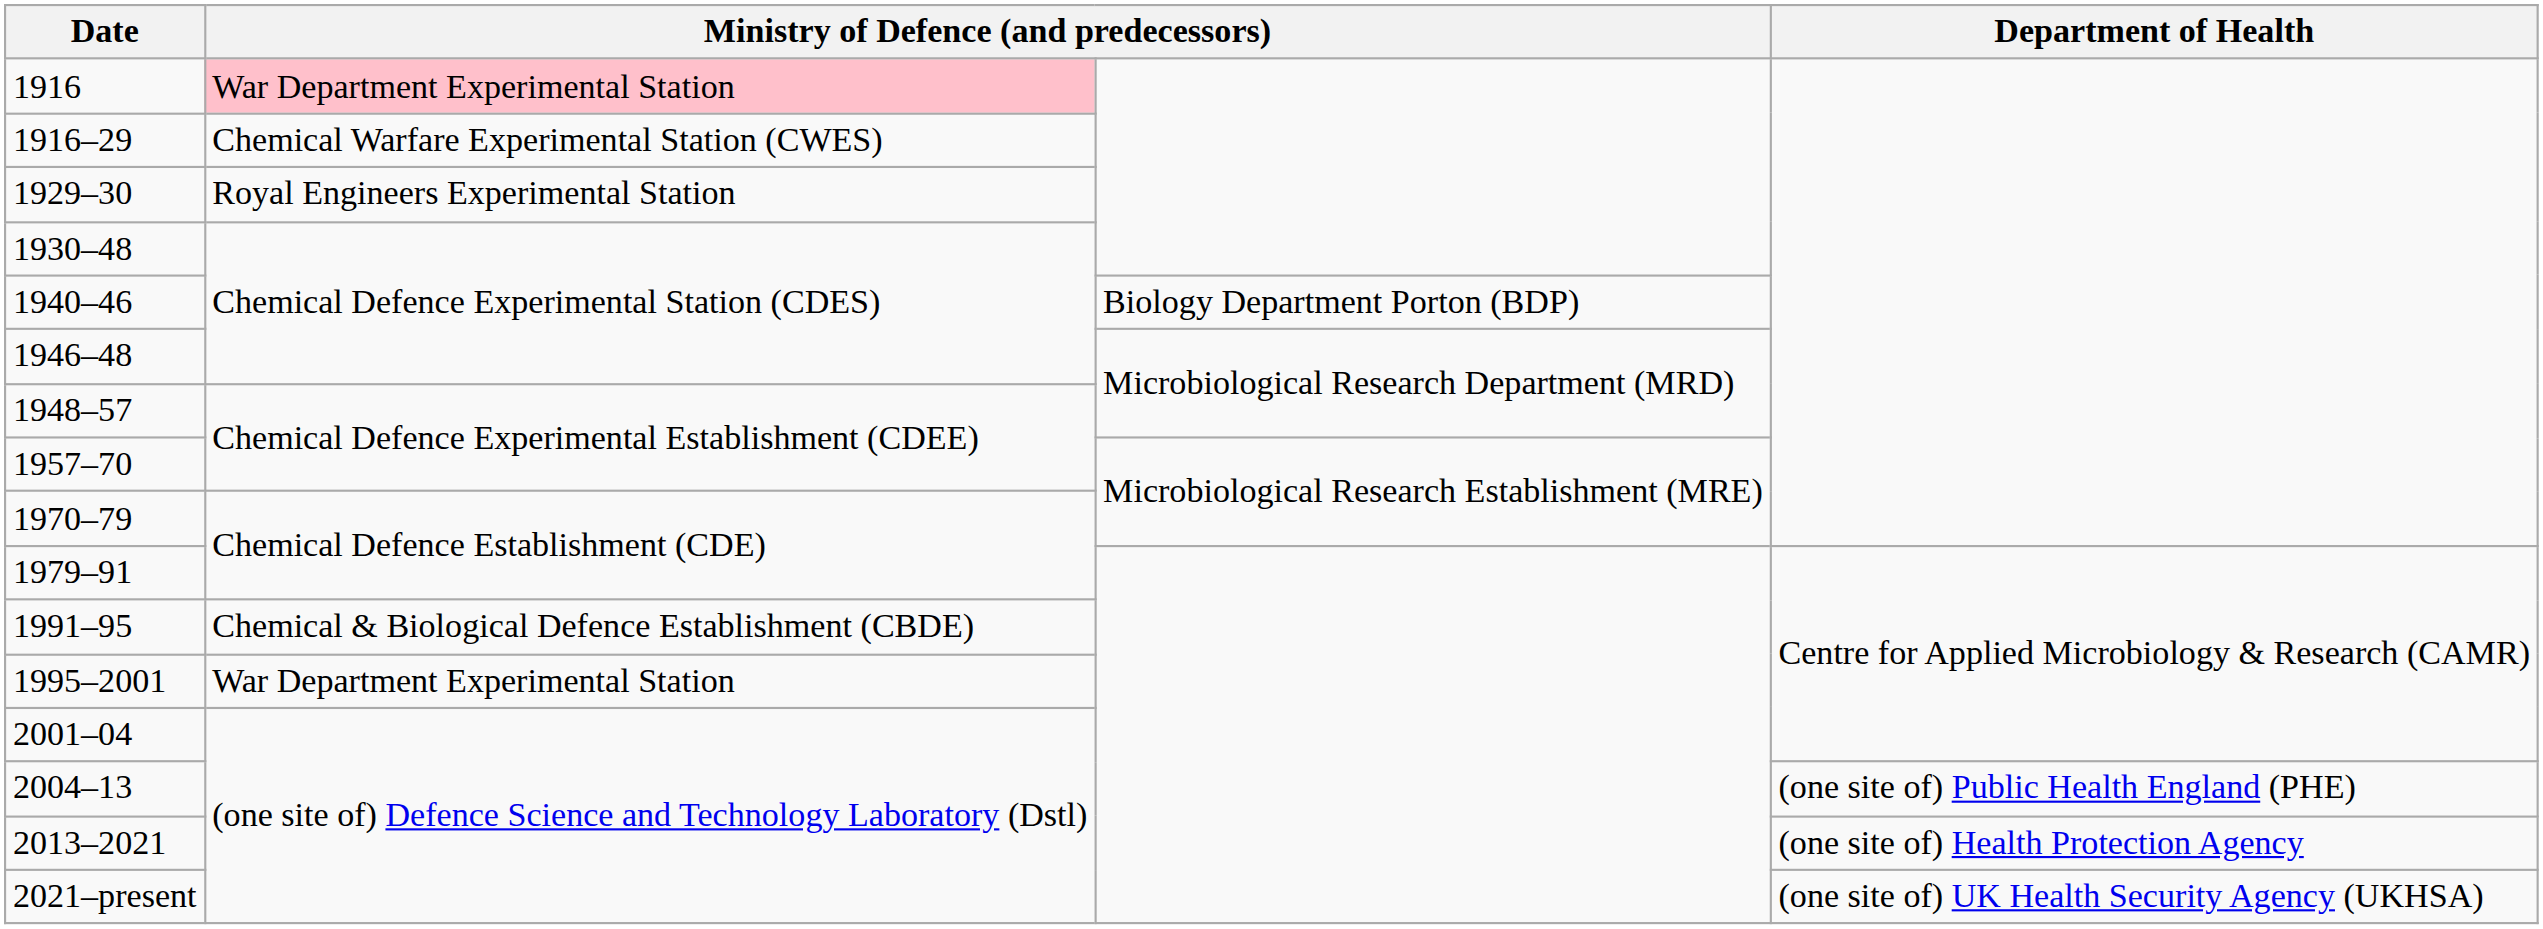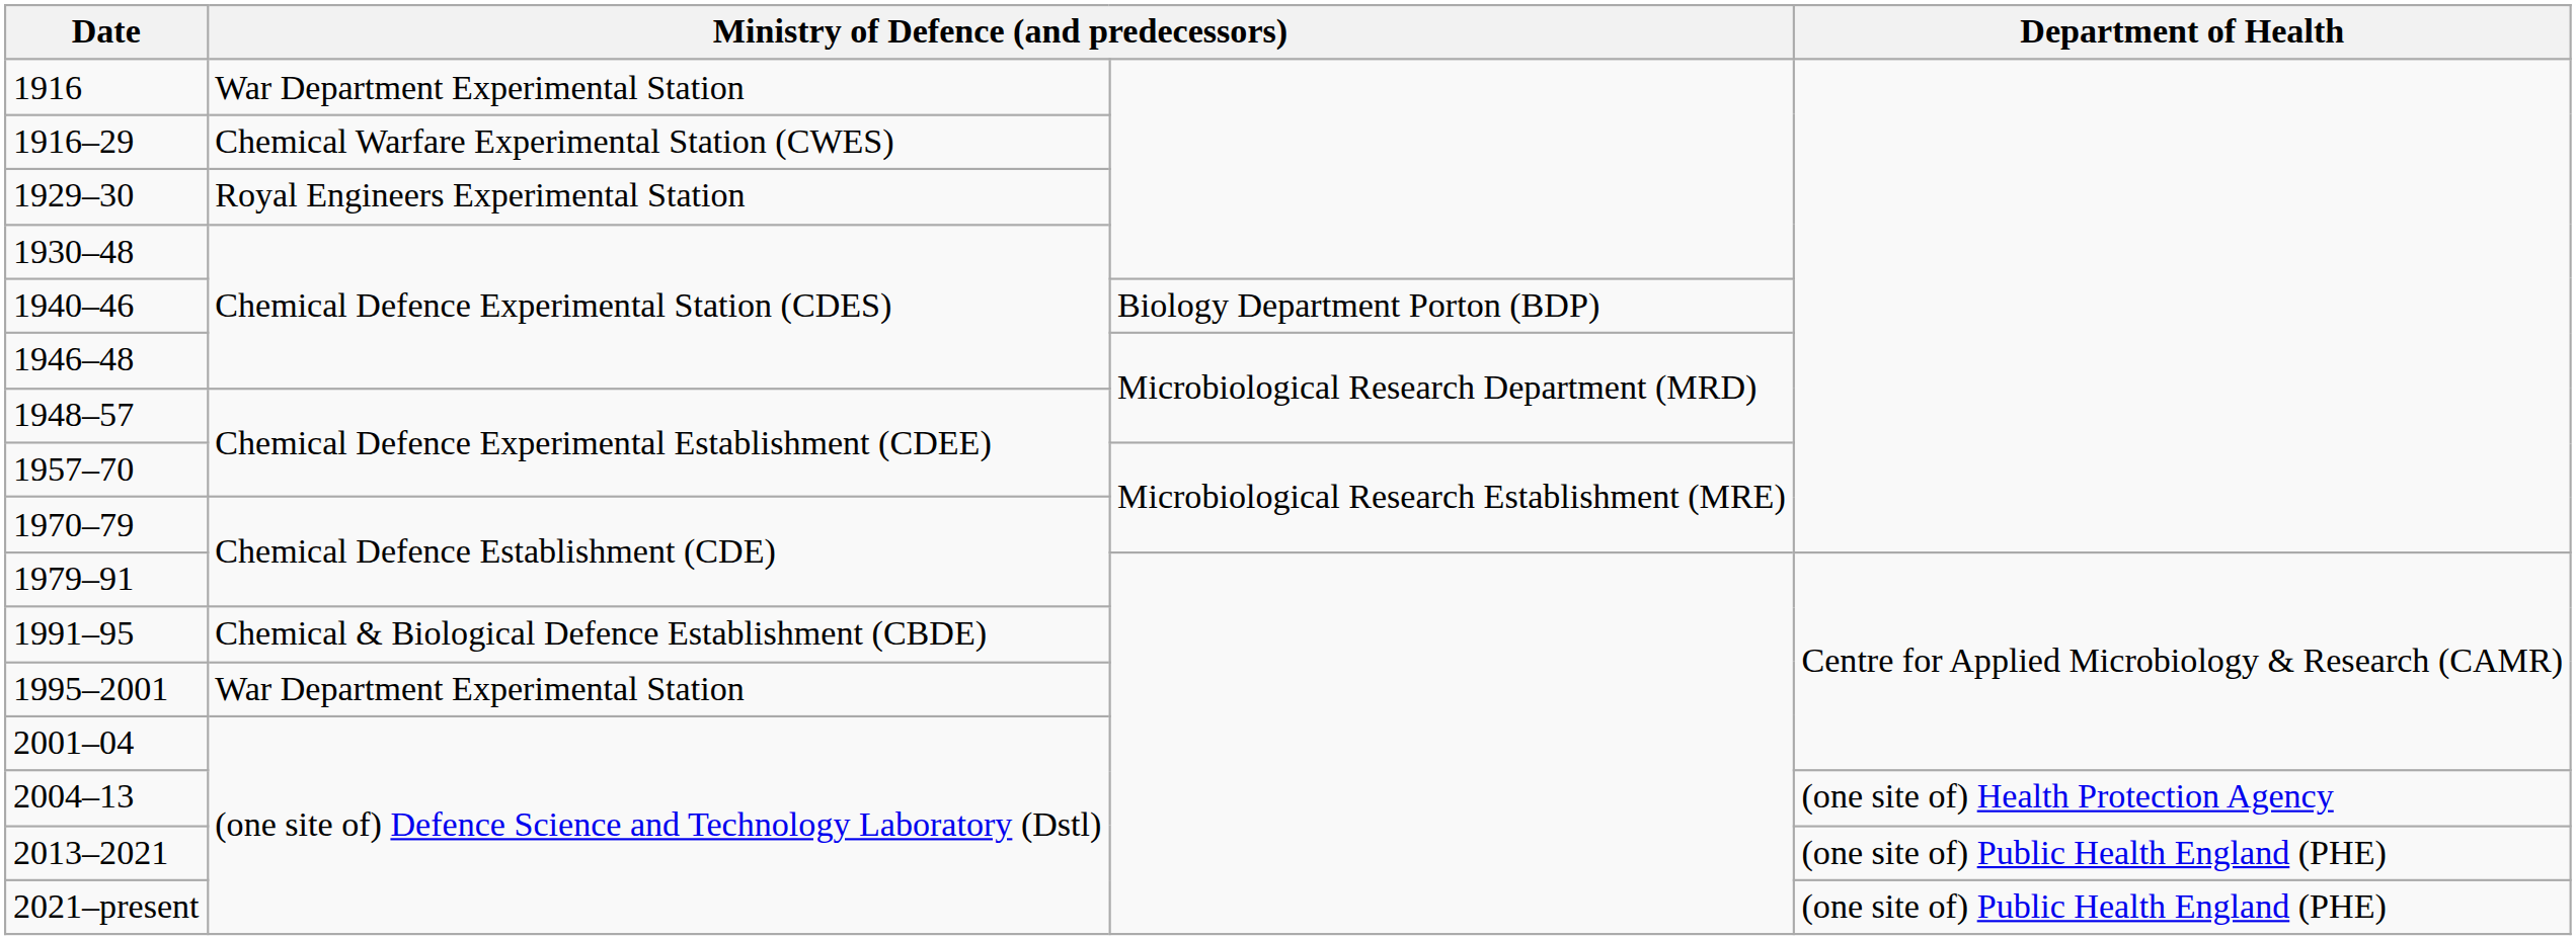 <table class="wikitable">
 <tr>
 <th align="center">Date</th>
 <th colspan="2" align="center">Ministry of Defence (and predecessors)</th>
 <th align="center">Department of Health</th>
 </tr>
 <tr>
 <td>1916</td>
-<td style="background: pink;">War Department Experimental Station</td>
+<td>War Department Experimental Station</td>
 <td rowspan="4"></td>
 <td rowspan="9"></td>
 </tr>
 <tr>
 <td>1916–29</td>
 <td>Chemical Warfare Experimental Station (CWES)</td>
 </tr>
 <tr>
 <td>1929–30</td>
 <td>Royal Engineers Experimental Station</td>
 </tr>
 <tr>
 <td>1930–48</td>
 <td rowspan="3">Chemical Defence Experimental Station (CDES)</td>
 </tr>
 <tr>
 <td>1940–46</td>
 <td>Biology Department Porton (BDP)</td>
 </tr>
 <tr>
 <td>1946–48</td>
 <td rowspan="2">Microbiological Research Department (MRD)</td>
 </tr>
 <tr>
 <td>1948–57</td>
 <td rowspan="2">Chemical Defence Experimental Establishment (CDEE)</td>
 </tr>
 <tr>
 <td>1957–70</td>
 <td rowspan="2">Microbiological Research Establishment (MRE)</td>
 </tr>
 <tr>
 <td>1970–79</td>
 <td rowspan="2">Chemical Defence Establishment (CDE)</td>
 </tr>
 <tr>
 <td>1979–91</td>
 <td rowspan="7"></td>
 <td rowspan="4">Centre for Applied Microbiology & Research (CAMR)</td>
 </tr>
 <tr>
 <td>1991–95</td>
 <td>Chemical & Biological Defence Establishment (CBDE)</td>
 </tr>
 <tr>
 <td>1995–2001</td>
 <td>War Department Experimental Station</td>
 </tr>
 <tr>
 <td>2001–04</td>
 <td rowspan="4">(one site of) <a href='#'>Defence Science and Technology Laboratory</a> (Dstl)</td>
 </tr>
 <tr>
 <td>2004–13</td>
+<td>(one site of) <a href='#'>Health Protection Agency</a></td>
+</tr>
+<tr>
+<td>2013–2021</td>
 <td>(one site of) <a href='#'>Public Health England</a> (PHE)</td>
 </tr>
 <tr>
-<td>2013–2021</td>
-<td>(one site of) <a href='#'>Health Protection Agency</a></td>
-</tr>
-<tr>
 <td>2021–present</td>
-<td>(one site of) <a href='#'>UK Health Security Agency</a> (UKHSA)</td>
+<td>(one site of) <a href='#'>Public Health England</a> (PHE)</td>
 </tr>
 </table>
